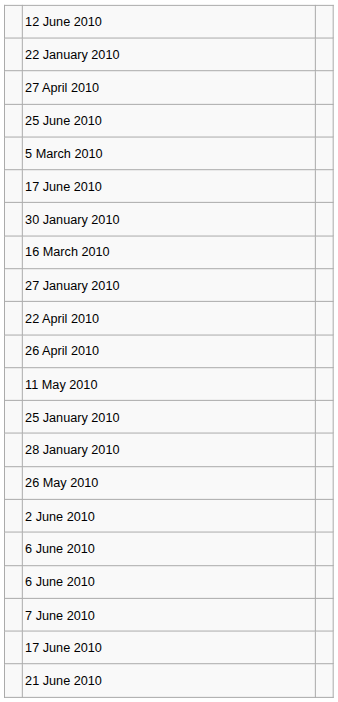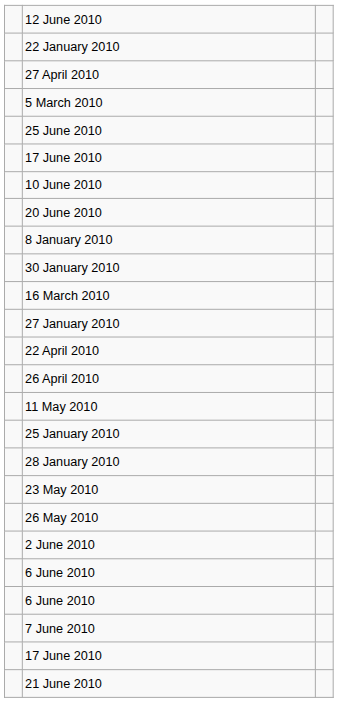 <table class="wikitable" style="font-size: 80%; float: left; width: 26em; margin-right: 1em; height: 700px">
 <tr>
 <td></td>
 <td>12 June 2010</td>
 <td></td>
 </tr>
 <tr>
 <td></td>
 <td>22 January 2010</td>
 <td></td>
 </tr>
 <tr>
 <td></td>
 <td>27 April 2010</td>
 <td></td>
 </tr>
 <tr>
 <td></td>
+<td>5 March 2010</td>
+<td></td>
+</tr>
+<tr>
+<td></td>
 <td>25 June 2010</td>
 <td></td>
 </tr>
 <tr>
 <td></td>
-<td>5 March 2010</td>
+<td>17 June 2010</td>
 <td></td>
 </tr>
 <tr>
 <td></td>
-<td>17 June 2010</td>
+<td>10 June 2010</td>
+<td></td>
+</tr>
+<tr>
+<td></td>
+<td>20 June 2010</td>
+<td></td>
+</tr>
+<tr>
+<td></td>
+<td>8 January 2010</td>
 <td></td>
 </tr>
 <tr>
 <td></td>
 <td>30 January 2010</td>
 <td></td>
 </tr>
 <tr>
 <td></td>
 <td>16 March 2010</td>
 <td></td>
 </tr>
 <tr>
 <td></td>
 <td>27 January 2010</td>
 <td></td>
 </tr>
 <tr>
 <td></td>
 <td>22 April 2010</td>
 <td></td>
 </tr>
 <tr>
 <td></td>
 <td>26 April 2010</td>
 <td></td>
 </tr>
 <tr>
 <td></td>
 <td>11 May 2010</td>
 <td></td>
 </tr>
 <tr>
 <td></td>
 <td>25 January 2010</td>
 <td></td>
 </tr>
 <tr>
 <td></td>
 <td>28 January 2010</td>
 <td></td>
 </tr>
 <tr>
 <td></td>
+<td>23 May 2010</td>
+<td></td>
+</tr>
+<tr>
+<td></td>
 <td>26 May 2010</td>
 <td></td>
 </tr>
 <tr>
 <td></td>
 <td>2 June 2010</td>
 <td></td>
 </tr>
 <tr>
 <td></td>
 <td>6 June 2010</td>
 <td></td>
 </tr>
 <tr>
 <td></td>
 <td>6 June 2010</td>
 <td></td>
 </tr>
 <tr>
 <td></td>
 <td>7 June 2010</td>
 <td></td>
 </tr>
 <tr>
 <td></td>
 <td>17 June 2010</td>
 <td></td>
 </tr>
 <tr>
 <td></td>
 <td>21 June 2010</td>
 <td></td>
 </tr>
 </table>
